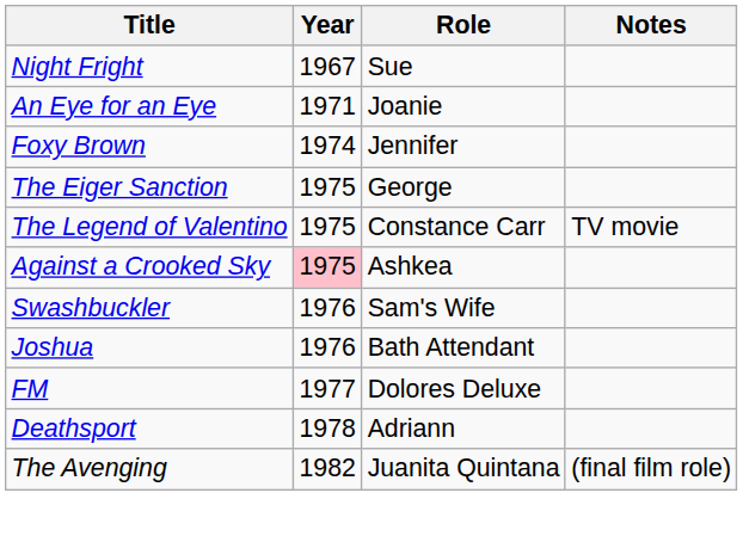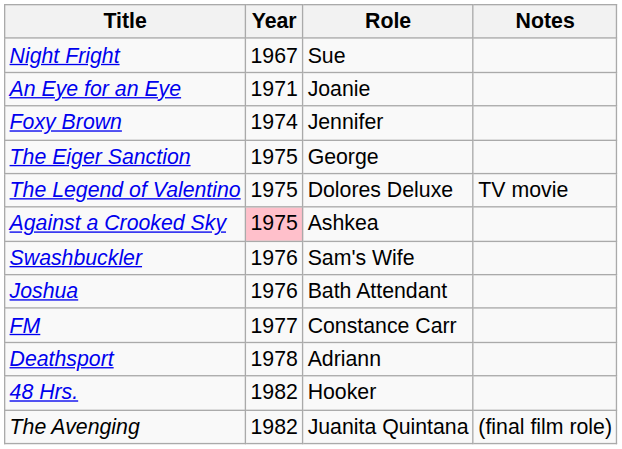 <table class="wikitable">
 <tr>
 <th>Title</th>
 <th>Year</th>
 <th>Role</th>
 <th>Notes</th>
 </tr>
 <tr>
 <td><em><a href='#'>Night Fright</a></em></td>
 <td>1967</td>
 <td>Sue</td>
 <td></td>
 </tr>
 <tr>
 <td><em><a href='#'>An Eye for an Eye</a></em></td>
 <td>1971</td>
 <td>Joanie</td>
 <td></td>
 </tr>
 <tr>
 <td><em><a href='#'>Foxy Brown</a></em></td>
 <td>1974</td>
 <td>Jennifer</td>
 <td></td>
 </tr>
 <tr>
 <td><em><a href='#'>The Eiger Sanction</a></em></td>
 <td>1975</td>
 <td>George</td>
 <td></td>
 </tr>
 <tr>
 <td><em><a href='#'>The Legend of Valentino</a></em></td>
 <td>1975</td>
-<td>Constance Carr</td>
+<td>Dolores Deluxe</td>
 <td>TV movie</td>
 </tr>
 <tr>
 <td><em><a href='#'>Against a Crooked Sky</a></em></td>
 <td style="background: pink;">1975</td>
 <td>Ashkea</td>
 <td></td>
 </tr>
 <tr>
 <td><em><a href='#'>Swashbuckler</a></em></td>
 <td>1976</td>
 <td>Sam's Wife</td>
 <td></td>
 </tr>
 <tr>
 <td><em><a href='#'>Joshua</a></em></td>
 <td>1976</td>
 <td>Bath Attendant</td>
 <td></td>
 </tr>
 <tr>
 <td><em><a href='#'>FM</a></em></td>
 <td>1977</td>
-<td>Dolores Deluxe</td>
+<td>Constance Carr</td>
 <td></td>
 </tr>
 <tr>
 <td><em><a href='#'>Deathsport</a></em></td>
 <td>1978</td>
 <td>Adriann</td>
 <td></td>
 </tr>
 <tr>
+<td><em><a href='#'>48 Hrs.</a></em></td>
+<td>1982</td>
+<td>Hooker</td>
+<td></td>
+</tr>
+<tr>
 <td><em>The Avenging</em></td>
 <td>1982</td>
 <td>Juanita Quintana</td>
 <td>(final film role)</td>
 </tr>
 </table>
